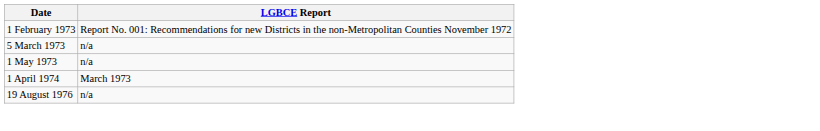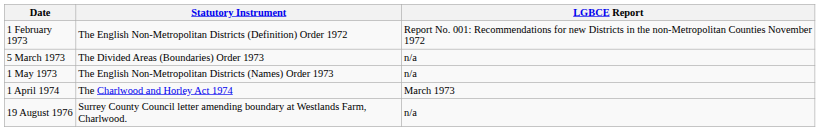 <table class="wikitable sortable">
 <tr>
 <th>Date</th>
+<th><a href='#'>Statutory Instrument</a></th>
 <th><a href='#'>LGBCE</a> Report</th>
 </tr>
 <tr>
 <td>1 February 1973</td>
+<td>The English Non-Metropolitan Districts (Definition) Order 1972</td>
 <td>Report No. 001: Recommendations for new Districts in the non-Metropolitan Counties November 1972</td>
 </tr>
 <tr>
 <td>5 March 1973</td>
+<td>The Divided Areas (Boundaries) Order 1973</td>
 <td>n/a</td>
 </tr>
 <tr>
 <td>1 May 1973</td>
+<td>The English Non-Metropolitan Districts (Names) Order 1973</td>
 <td>n/a</td>
 </tr>
 <tr>
 <td>1 April 1974</td>
+<td>The <a href='#'>Charlwood and Horley Act 1974</a></td>
 <td> March 1973</td>
 </tr>
 <tr>
 <td>19 August 1976</td>
+<td>Surrey County Council letter amending boundary at Westlands Farm, Charlwood.</td>
 <td>n/a</td>
 </tr>
 </table>
